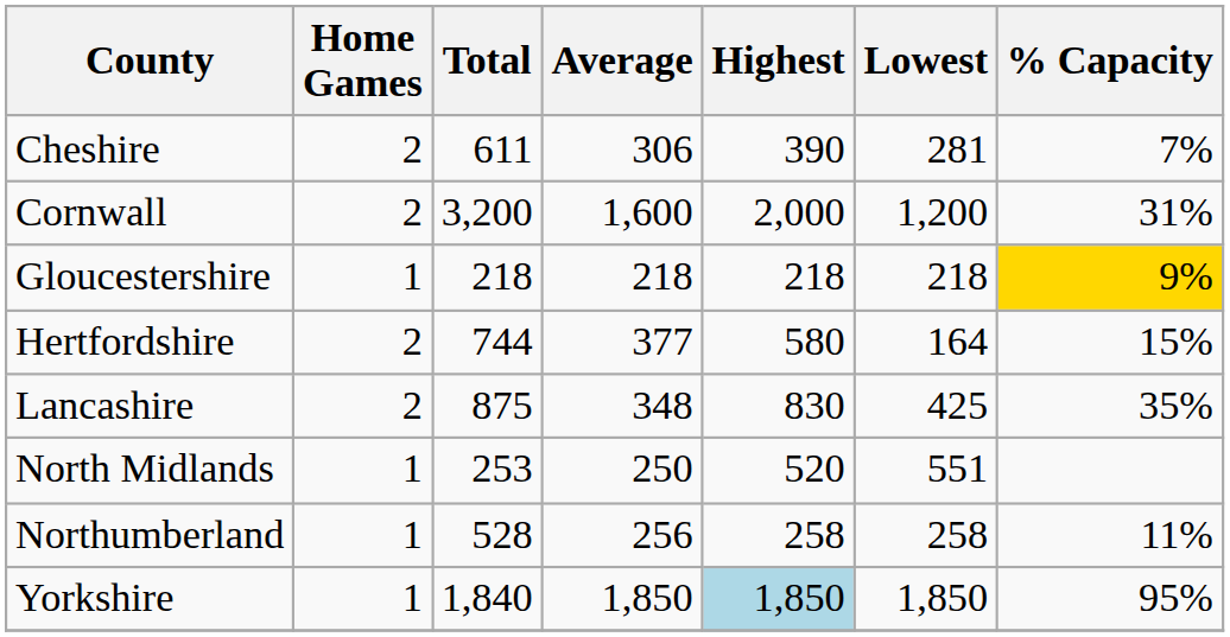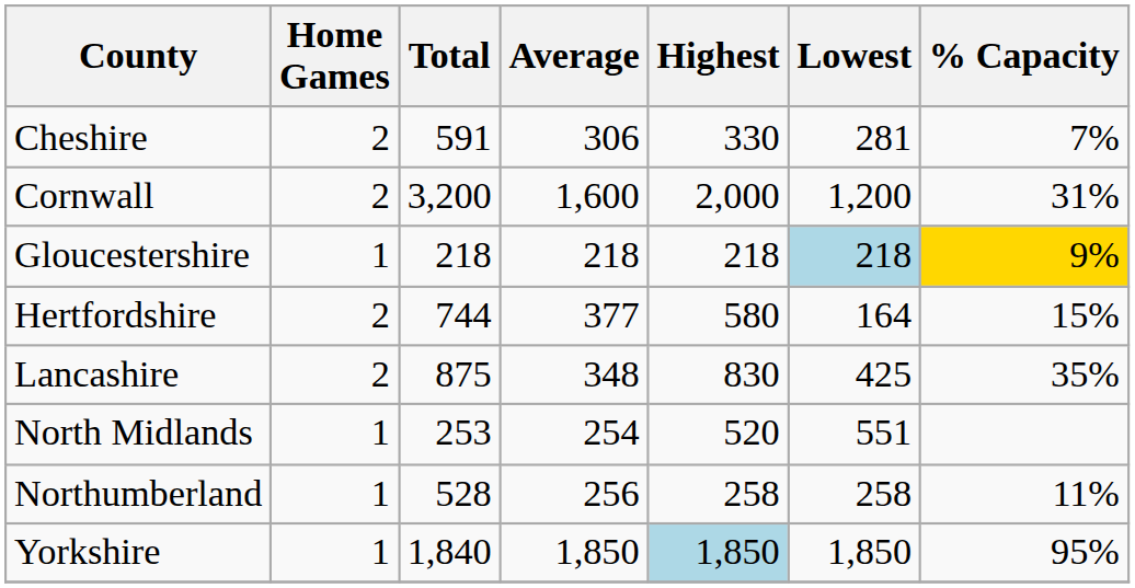 <table class="wikitable sortable" style="text-align:right">
 <tr>
 <th>County</th>
 <th>Home<br>Games</th>
 <th>Total</th>
 <th>Average</th>
 <th>Highest</th>
 <th>Lowest</th>
 <th>% Capacity</th>
 </tr>
 <tr>
 <td style="text-align:left">Cheshire</td>
 <td>2</td>
-<td>611</td>
+<td>591</td>
 <td>306</td>
-<td>390</td>
+<td>330</td>
 <td>281</td>
 <td>7%</td>
 </tr>
 <tr>
 <td style="text-align:left">Cornwall</td>
 <td>2</td>
 <td>3,200</td>
 <td>1,600</td>
 <td>2,000</td>
 <td>1,200</td>
 <td>31%</td>
 </tr>
 <tr>
 <td style="text-align:left">Gloucestershire</td>
 <td>1</td>
 <td>218</td>
 <td>218</td>
 <td>218</td>
-<td>218</td>
+<td style="background: lightblue;">218</td>
 <td style="background: gold;">9%</td>
 </tr>
 <tr>
 <td style="text-align:left">Hertfordshire</td>
 <td>2</td>
 <td>744</td>
 <td>377</td>
 <td>580</td>
 <td>164</td>
 <td>15%</td>
 </tr>
 <tr>
 <td style="text-align:left">Lancashire</td>
 <td>2</td>
 <td>875</td>
 <td>348</td>
 <td>830</td>
 <td>425</td>
 <td>35%</td>
 </tr>
 <tr>
 <td style="text-align:left">North Midlands</td>
 <td>1</td>
 <td>253</td>
-<td>250</td>
+<td>254</td>
 <td>520</td>
 <td>551</td>
 <td></td>
 </tr>
 <tr>
 <td style="text-align:left">Northumberland</td>
 <td>1</td>
 <td>528</td>
 <td>256</td>
 <td>258</td>
 <td>258</td>
 <td>11%</td>
 </tr>
 <tr>
 <td style="text-align:left">Yorkshire</td>
 <td>1</td>
 <td>1,840</td>
 <td>1,850</td>
 <td style="background: lightblue;">1,850</td>
 <td>1,850</td>
 <td>95%</td>
 </tr>
 <tr>
 </tr>
 </table>
